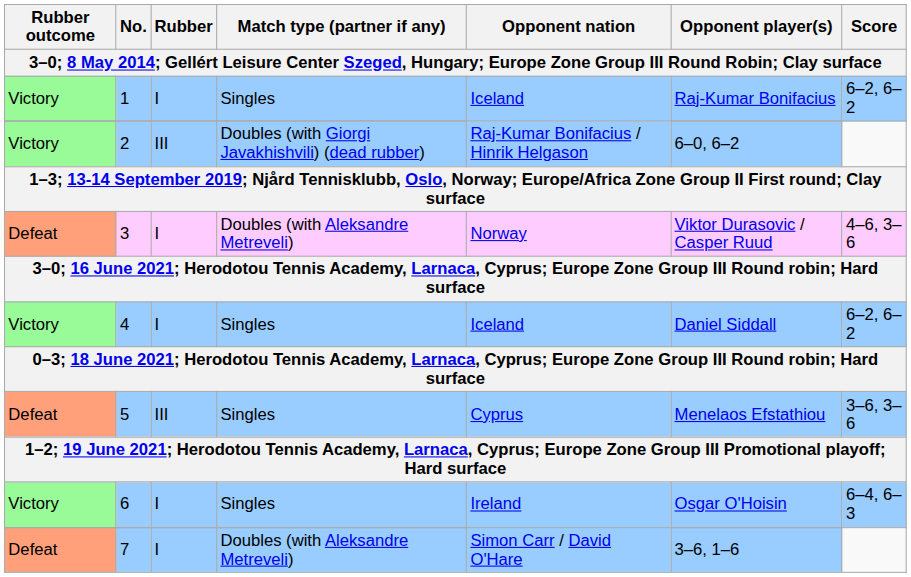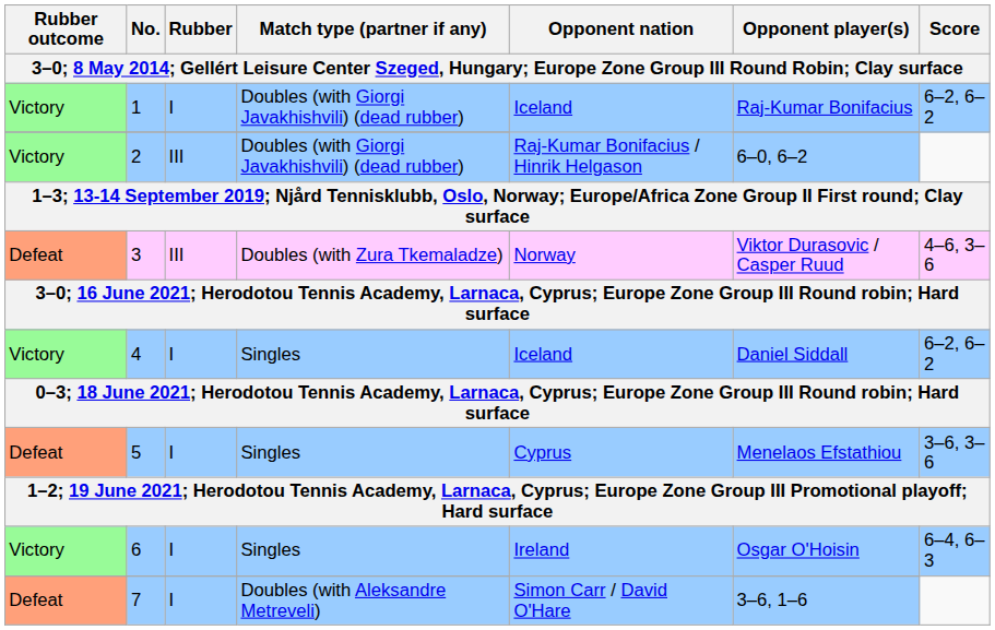 <table class=wikitable>
 <tr>
 <th>Rubber outcome</th>
 <th>No.</th>
 <th>Rubber</th>
 <th>Match type (partner if any)</th>
 <th>Opponent nation</th>
 <th>Opponent player(s)</th>
 <th>Score</th>
 </tr>
 <tr>
 <th colspan=7>3–0; <a href='#'>8 May 2014</a>; Gellért Leisure Center <a href='#'>Szeged</a>, Hungary; Europe Zone Group III Round Robin; Clay surface</th>
 </tr>
 <tr bgcolor=#99CCFF>
 <td bgcolor=98FB98>Victory</td>
 <td>1</td>
 <td>I</td>
-<td>Singles</td>
+<td>Doubles (with <a href='#'>Giorgi Javakhishvili</a>) (<a href='#'>dead rubber</a>)</td>
 <td rowspan=2> <a href='#'>Iceland</a></td>
 <td><a href='#'>Raj-Kumar Bonifacius</a></td>
 <td>6–2, 6–2</td>
 </tr>
 <tr>
 </tr>
 <tr bgcolor=#99CCFF>
 <td bgcolor=98FB98>Victory</td>
 <td>2</td>
 <td>III</td>
 <td>Doubles (with <a href='#'>Giorgi Javakhishvili</a>) (<a href='#'>dead rubber</a>)</td>
 <td><a href='#'>Raj-Kumar Bonifacius</a> / <a href='#'>Hinrik Helgason</a></td>
 <td>6–0, 6–2</td>
 </tr>
 <tr>
 <th colspan=7>1–3; <a href='#'>13-14 September 2019</a>; Njård Tennisklubb, <a href='#'>Oslo</a>, Norway; Europe/Africa Zone Group II First round; Clay surface</th>
 </tr>
 <tr bgcolor=#FFCCFF>
 <td bgcolor=FFA07A>Defeat</td>
 <td>3</td>
-<td>I</td>
-<td>Doubles (with <a href='#'>Aleksandre Metreveli</a>)</td>
+<td>III</td>
+<td>Doubles (with <a href='#'>Zura Tkemaladze</a>)</td>
 <td> <a href='#'>Norway</a></td>
 <td><a href='#'>Viktor Durasovic</a> / <a href='#'>Casper Ruud</a></td>
 <td>4–6, 3–6</td>
 </tr>
 <tr>
 <th colspan=7>3–0; <a href='#'>16 June 2021</a>; Herodotou Tennis Academy, <a href='#'>Larnaca</a>, Cyprus; Europe Zone Group III Round robin; Hard surface</th>
 </tr>
 <tr bgcolor=#99CCFF>
 <td bgcolor=98FB98>Victory</td>
 <td>4</td>
 <td>I</td>
 <td>Singles</td>
 <td> <a href='#'>Iceland</a></td>
 <td><a href='#'>Daniel Siddall</a></td>
 <td>6–2, 6–2</td>
 </tr>
 <tr>
 <th colspan=7>0–3; <a href='#'>18 June 2021</a>; Herodotou Tennis Academy, <a href='#'>Larnaca</a>, Cyprus; Europe Zone Group III Round robin; Hard surface</th>
 </tr>
 <tr bgcolor=#99CCFF>
 <td bgcolor=FFA07A>Defeat</td>
 <td>5</td>
-<td>III</td>
+<td>I</td>
 <td>Singles</td>
 <td> <a href='#'>Cyprus</a></td>
 <td><a href='#'>Menelaos Efstathiou</a></td>
 <td>3–6, 3–6</td>
 </tr>
 <tr>
 <th colspan=7>1–2; <a href='#'>19 June 2021</a>; Herodotou Tennis Academy, <a href='#'>Larnaca</a>, Cyprus; Europe Zone Group III Promotional playoff; Hard surface</th>
 </tr>
 <tr bgcolor=#99CCFF>
 <td bgcolor=98FB98>Victory</td>
 <td>6</td>
 <td>I</td>
 <td>Singles</td>
 <td rowspan=2> <a href='#'>Ireland</a></td>
 <td><a href='#'>Osgar O'Hoisin</a></td>
 <td>6–4, 6–3</td>
 </tr>
 <tr>
 </tr>
 <tr bgcolor=#99CCFF>
 <td bgcolor=FFA07A>Defeat</td>
 <td>7</td>
 <td>I</td>
 <td>Doubles (with <a href='#'>Aleksandre Metreveli</a>)</td>
 <td><a href='#'>Simon Carr</a> / <a href='#'>David O'Hare</a></td>
 <td>3–6, 1–6</td>
 </tr>
 </table>
